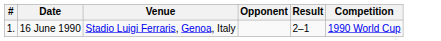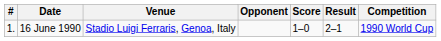 <table class="wikitable">
 <tr>
 <th>#</th>
 <th>Date</th>
 <th>Venue</th>
 <th>Opponent</th>
+<th>Score</th>
 <th>Result</th>
 <th>Competition</th>
 </tr>
 <tr>
 <td>1.</td>
 <td>16 June 1990</td>
 <td><a href='#'>Stadio Luigi Ferraris</a>, <a href='#'>Genoa</a>, Italy</td>
 <td></td>
+<td>1–0</td>
 <td>2–1</td>
 <td><a href='#'>1990 World Cup</a></td>
 </tr>
 </table>
